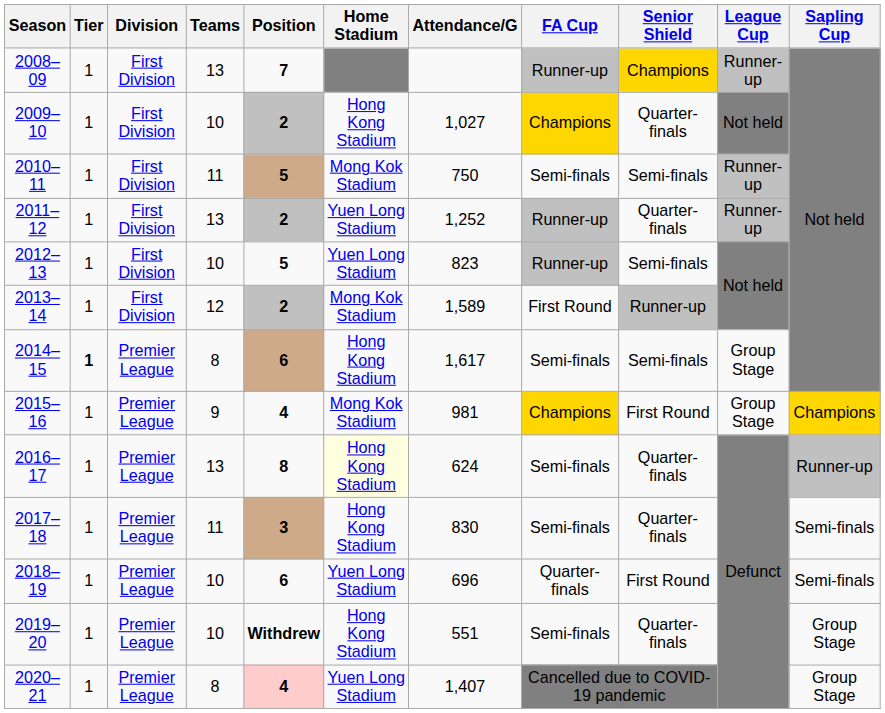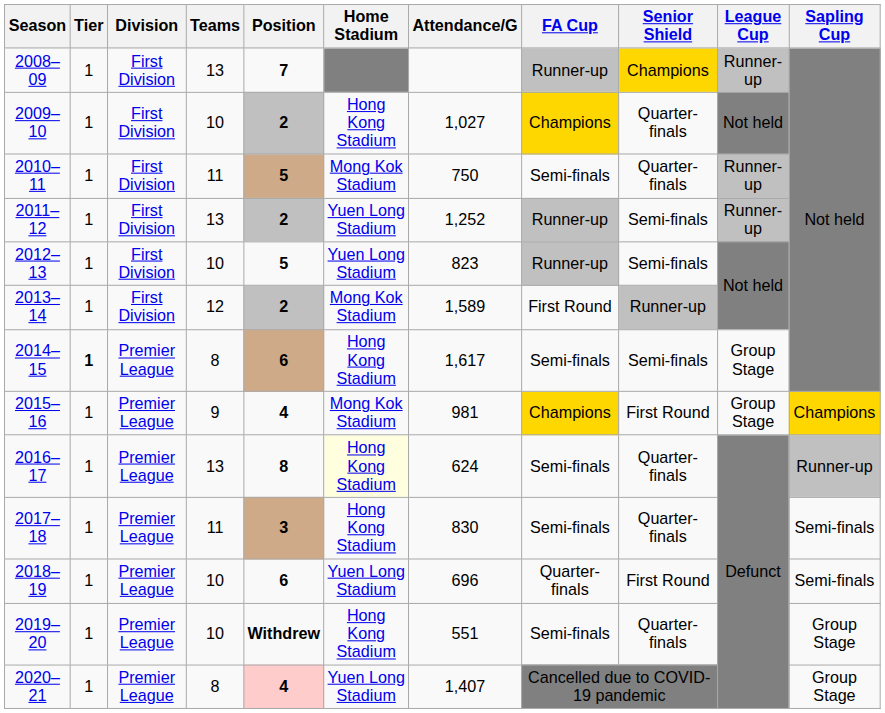 <table class="wikitable">
 <tr>
 <th>Season</th>
 <th>Tier</th>
 <th>Division</th>
 <th>Teams</th>
 <th>Position</th>
 <th>Home Stadium</th>
 <th>Attendance/G</th>
 <th><a href='#'>FA Cup</a></th>
 <th><a href='#'>Senior Shield</a></th>
 <th><a href='#'>League Cup</a></th>
 <th><a href='#'>Sapling Cup</a></th>
 </tr>
 <tr>
 <td align=center><a href='#'>2008–09</a></td>
 <td align=center>1</td>
 <td align=center><a href='#'>First Division</a></td>
 <td align=center>13</td>
 <td align=center><strong>7</strong></td>
 <td align=center style="background:gray;"></td>
 <td align=center></td>
 <td align=center bgcolor=silver>Runner-up</td>
 <td align=center bgcolor=gold>Champions</td>
 <td align=center bgcolor=silver>Runner-up</td>
 <td rowspan="7" align="center" style="background:gray;">Not held</td>
 </tr>
 <tr>
 <td align=center><a href='#'>2009–10</a></td>
 <td align=center>1</td>
 <td align=center><a href='#'>First Division</a></td>
 <td align=center>10</td>
 <td align=center bgcolor=silver><strong>2</strong></td>
 <td align=center><a href='#'>Hong Kong Stadium</a></td>
 <td align=center>1,027</td>
 <td align=center bgcolor=gold>Champions</td>
 <td align=center>Quarter-finals</td>
 <td align=center style="background:gray;">Not held</td>
 </tr>
 <tr>
 <td align=center><a href='#'>2010–11</a></td>
 <td align=center>1</td>
 <td align=center><a href='#'>First Division</a></td>
 <td align=center>11</td>
 <td align=center bgcolor=#cfaa88><strong>5</strong></td>
 <td align=center><a href='#'>Mong Kok Stadium</a></td>
 <td align=center>750</td>
 <td align=center>Semi-finals</td>
-<td align=center>Semi-finals</td>
+<td align=center>Quarter-finals</td>
 <td align=center bgcolor=silver>Runner-up</td>
 </tr>
 <tr>
 <td align=center><a href='#'>2011–12</a></td>
 <td align=center>1</td>
 <td align=center><a href='#'>First Division</a></td>
 <td align=center>13</td>
 <td align=center bgcolor=silver><strong>2</strong></td>
 <td align=center><a href='#'>Yuen Long Stadium</a></td>
 <td align=center>1,252</td>
 <td align=center bgcolor=silver>Runner-up</td>
-<td align=center>Quarter-finals</td>
+<td align=center>Semi-finals</td>
 <td align=center bgcolor=silver>Runner-up</td>
 </tr>
 <tr>
 <td align=center><a href='#'>2012–13</a></td>
 <td align=center>1</td>
 <td align=center><a href='#'>First Division</a></td>
 <td align=center>10</td>
 <td align=center><strong>5</strong></td>
 <td align=center><a href='#'>Yuen Long Stadium</a></td>
 <td align=center>823</td>
 <td align=center bgcolor=silver>Runner-up</td>
 <td align=center>Semi-finals</td>
 <td rowspan="2" align="center" style="background:gray;">Not held</td>
 </tr>
 <tr>
 <td align=center><a href='#'>2013–14</a></td>
 <td align=center>1</td>
 <td align=center><a href='#'>First Division</a></td>
 <td align=center>12</td>
 <td align=center bgcolor=silver><strong>2</strong></td>
 <td align=center><a href='#'>Mong Kok Stadium</a></td>
 <td align=center>1,589</td>
 <td align=center>First Round</td>
 <td align=center bgcolor=silver>Runner-up</td>
 </tr>
 <tr>
 <td align=center><a href='#'>2014–15</a></td>
 <td align=center><strong>1</strong></td>
 <td align=center><a href='#'>Premier League</a></td>
 <td align=center>8</td>
 <td align=center bgcolor=#cfaa88><strong>6</strong></td>
 <td align=center><a href='#'>Hong Kong Stadium</a></td>
 <td align=center>1,617</td>
 <td align=center>Semi-finals</td>
 <td align=center>Semi-finals</td>
 <td align=center>Group Stage</td>
 </tr>
 <tr>
 <td align=center><a href='#'>2015–16</a></td>
 <td align=center>1</td>
 <td align=center><a href='#'>Premier League</a></td>
 <td align=center>9</td>
 <td align=center><strong>4</strong></td>
 <td align=center><a href='#'>Mong Kok Stadium</a></td>
 <td align=center>981</td>
 <td align=center bgcolor=gold>Champions</td>
 <td align=center>First Round</td>
 <td align=center>Group Stage</td>
 <td align=center bgcolor=gold>Champions</td>
 </tr>
 <tr>
 <td align=center><a href='#'>2016–17</a></td>
 <td align=center>1</td>
 <td align=center><a href='#'>Premier League</a></td>
 <td align=center>13</td>
 <td align=center><strong>8</strong></td>
 <td align=center style="background: lightyellow;"><a href='#'>Hong Kong Stadium</a></td>
 <td align=center>624</td>
 <td align=center>Semi-finals</td>
 <td align=center>Quarter-finals</td>
 <td rowspan="5" align="center" style="background:gray;">Defunct</td>
 <td align=center bgcolor=silver>Runner-up</td>
 </tr>
 <tr>
 <td align=center><a href='#'>2017–18</a></td>
 <td align=center>1</td>
 <td align=center><a href='#'>Premier League</a></td>
 <td align=center>11</td>
 <td align=center bgcolor=#cfaa88><strong>3</strong></td>
 <td align=center><a href='#'>Hong Kong Stadium</a></td>
 <td align=center>830</td>
 <td align=center>Semi-finals</td>
 <td align=center>Quarter-finals</td>
 <td align=center>Semi-finals</td>
 </tr>
 <tr>
 <td align=center><a href='#'>2018–19</a></td>
 <td align=center>1</td>
 <td align=center><a href='#'>Premier League</a></td>
 <td align=center>10</td>
 <td align=center><strong>6</strong></td>
 <td align=center><a href='#'>Yuen Long Stadium</a></td>
 <td align=center>696</td>
 <td align=center>Quarter-finals</td>
 <td align=center>First Round</td>
 <td align=center>Semi-finals</td>
 </tr>
 <tr>
 <td align=center><a href='#'>2019–20</a></td>
 <td align=center>1</td>
 <td align=center><a href='#'>Premier League</a></td>
 <td align=center>10</td>
 <td align=center><strong>Withdrew</strong></td>
 <td align=center><a href='#'>Hong Kong Stadium</a></td>
 <td align=center>551</td>
 <td align=center>Semi-finals</td>
 <td align=center>Quarter-finals</td>
 <td align=center>Group Stage</td>
 </tr>
 <tr>
 <td align=center><a href='#'>2020–21</a></td>
 <td align=center>1</td>
 <td align=center><a href='#'>Premier League</a></td>
 <td align=center>8</td>
 <td align=center bgcolor="#FFCCCC"><strong>4</strong></td>
 <td align=center><a href='#'>Yuen Long Stadium</a></td>
 <td align=center>1,407</td>
 <td colspan="2" align="center" style="background:gray;">Cancelled due to COVID-19 pandemic</td>
 <td align=center>Group Stage</td>
 </tr>
 </table>
